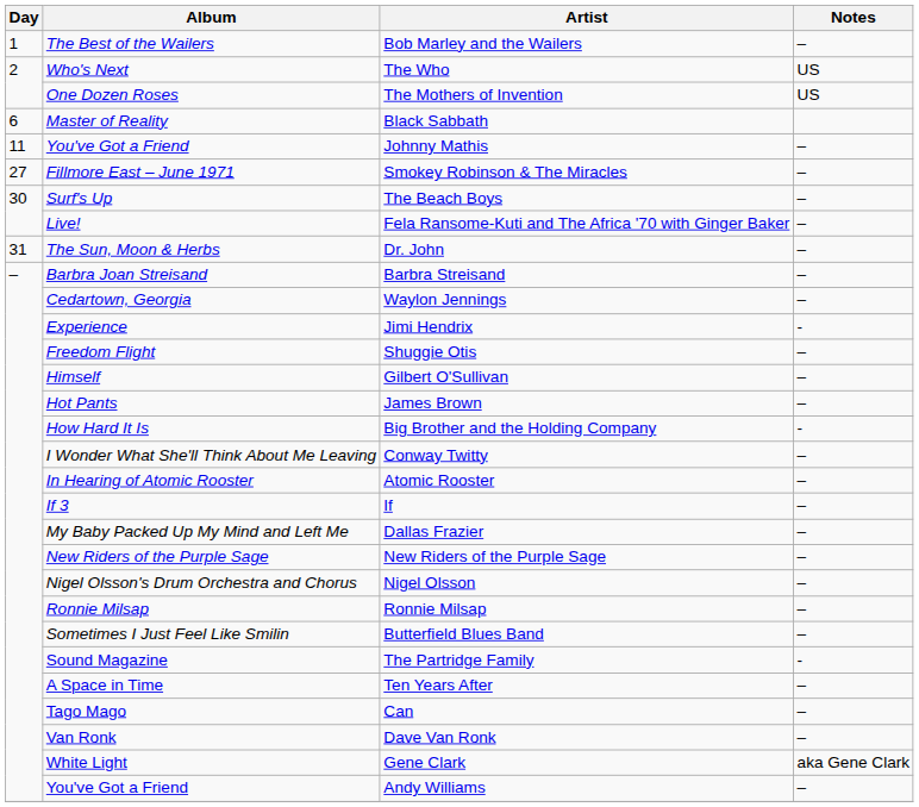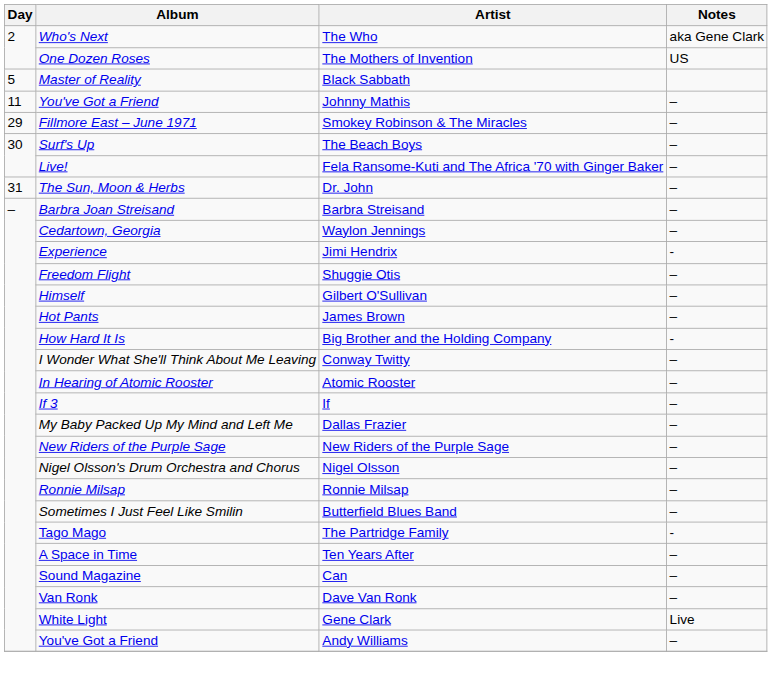 <table class="wikitable">
 <tr>
 <th>Day</th>
 <th>Album</th>
 <th>Artist</th>
 <th>Notes</th>
 </tr>
 <tr>
-<td rowspan="1" valign="top">1</td>
-<td><em><a href='#'>The Best of the Wailers</a></em></td>
-<td><a href='#'>Bob Marley and the Wailers</a></td>
-<td>–</td>
-</tr>
-<tr>
 <td rowspan="2" valign="top">2</td>
 <td><em><a href='#'>Who's Next</a></em></td>
 <td><a href='#'>The Who</a></td>
-<td>US </td>
+<td>aka </em>Gene Clark<em></td>
 </tr>
 <tr>
 <td><em><a href='#'>One Dozen Roses</a></em></td>
 <td><a href='#'>The Mothers of Invention</a></td>
 <td>US </td>
 </tr>
 <tr>
-<td rowspan="1" valign="top">6</td>
+<td rowspan="1" valign="top">5</td>
 <td><em><a href='#'>Master of Reality</a></em></td>
 <td><a href='#'>Black Sabbath</a></td>
 <td></td>
 </tr>
 <tr>
 <td rowspan="1" valign="top">11</td>
 <td><em><a href='#'>You've Got a Friend</a></em></td>
 <td><a href='#'>Johnny Mathis</a></td>
 <td>–</td>
 </tr>
 <tr>
-<td rowspan="1" valign="top">27</td>
+<td rowspan="1" valign="top">29</td>
 <td><em><a href='#'>Fillmore East – June 1971</a></em></td>
 <td><a href='#'>Smokey Robinson & The Miracles</a></td>
 <td>–</td>
 </tr>
 <tr>
 <td rowspan="2" valign="top">30</td>
 <td><em><a href='#'>Surf's Up</a></em></td>
 <td><a href='#'>The Beach Boys</a></td>
 <td>–</td>
 </tr>
 <tr>
 <td><em><a href='#'>Live!</a></em></td>
 <td><a href='#'>Fela Ransome-Kuti and The Africa '70 with Ginger Baker</a></td>
 <td>–</td>
 </tr>
 <tr>
 <td rowspan="1" valign="top">31</td>
 <td><em><a href='#'>The Sun, Moon & Herbs</a></em></td>
 <td><a href='#'>Dr. John</a></td>
 <td>–</td>
 </tr>
 <tr>
 <td rowspan="21" valign="top">–</td>
 <td><em><a href='#'>Barbra Joan Streisand</a></em></td>
 <td><a href='#'>Barbra Streisand</a></td>
 <td>–</td>
 </tr>
 <tr>
 <td><em><a href='#'>Cedartown, Georgia</a></em></td>
 <td><a href='#'>Waylon Jennings</a></td>
 <td>–</td>
 </tr>
 <tr>
 <td><em><a href='#'>Experience</a></em></td>
 <td><a href='#'>Jimi Hendrix</a></td>
 <td>-</td>
 </tr>
 <tr>
 <td><em><a href='#'>Freedom Flight</a></em></td>
 <td><a href='#'>Shuggie Otis</a></td>
 <td>–</td>
 </tr>
 <tr>
 <td><em><a href='#'>Himself</a></em></td>
 <td><a href='#'>Gilbert O'Sullivan</a></td>
 <td>–</td>
 </tr>
 <tr>
 <td><em><a href='#'>Hot Pants</a></em></td>
 <td><a href='#'>James Brown</a></td>
 <td>–</td>
 </tr>
 <tr>
 <td><em><a href='#'>How Hard It Is</a></em></td>
 <td><a href='#'>Big Brother and the Holding Company</a></td>
 <td>-</td>
 </tr>
 <tr>
 <td><em>I Wonder What She'll Think About Me Leaving</em></td>
 <td><a href='#'>Conway Twitty</a></td>
 <td>–</td>
 </tr>
 <tr>
 <td><em><a href='#'>In Hearing of Atomic Rooster</a></em></td>
 <td><a href='#'>Atomic Rooster</a></td>
 <td>–</td>
 </tr>
 <tr>
 <td><em><a href='#'>If 3</a></em></td>
 <td><a href='#'>If</a></td>
 <td>–</td>
 </tr>
 <tr>
 <td><em>My Baby Packed Up My Mind and Left Me</em></td>
 <td><a href='#'>Dallas Frazier</a></td>
 <td>–</td>
 </tr>
 <tr>
 <td><em><a href='#'>New Riders of the Purple Sage</a></em></td>
 <td><a href='#'>New Riders of the Purple Sage</a></td>
 <td>–</td>
 </tr>
 <tr>
 <td><em>Nigel Olsson's Drum Orchestra and Chorus</em></td>
 <td><a href='#'>Nigel Olsson</a></td>
 <td>–</td>
 </tr>
 <tr>
 <td><em><a href='#'>Ronnie Milsap</a></em></td>
 <td><a href='#'>Ronnie Milsap</a></td>
 <td>–</td>
 </tr>
 <tr>
 <td><em>Sometimes I Just Feel Like Smilin<strong></td>
 <td><a href='#'>Butterfield Blues Band</a></td>
 <td>–</td>
 </tr>
 <tr>
-<td></em><a href='#'>Sound Magazine</a><em></td>
+<td></em><a href='#'>Tago Mago</a><em></td>
 <td><a href='#'>The Partridge Family</a></td>
 <td>-</td>
 </tr>
 <tr>
 <td></em><a href='#'>A Space in Time</a><em></td>
 <td><a href='#'>Ten Years After</a></td>
 <td>–</td>
 </tr>
 <tr>
-<td></em><a href='#'>Tago Mago</a><em></td>
+<td></em><a href='#'>Sound Magazine</a><em></td>
 <td><a href='#'>Can</a></td>
 <td>–</td>
 </tr>
 <tr>
 <td></em><a href='#'>Van Ronk</a><em></td>
 <td><a href='#'>Dave Van Ronk</a></td>
 <td>–</td>
 </tr>
 <tr>
 <td></em><a href='#'>White Light</a><em></td>
 <td><a href='#'>Gene Clark</a></td>
-<td>aka </em>Gene Clark<em></td>
+<td>Live</td>
 </tr>
 <tr>
 <td></em><a href='#'>You've Got a Friend</a><em></td>
 <td><a href='#'>Andy Williams</a></td>
 <td>–</td>
 </tr>
 <tr>
 </tr>
 </table>
